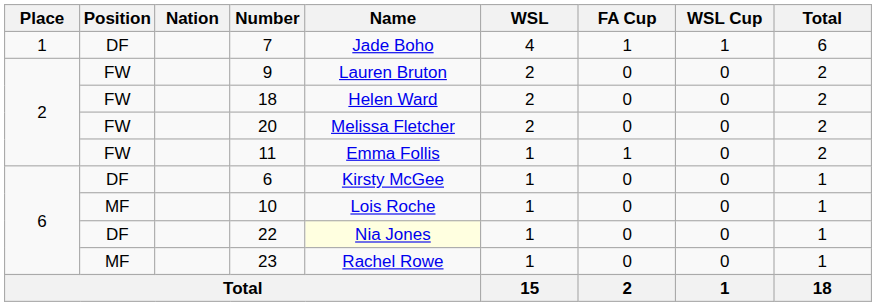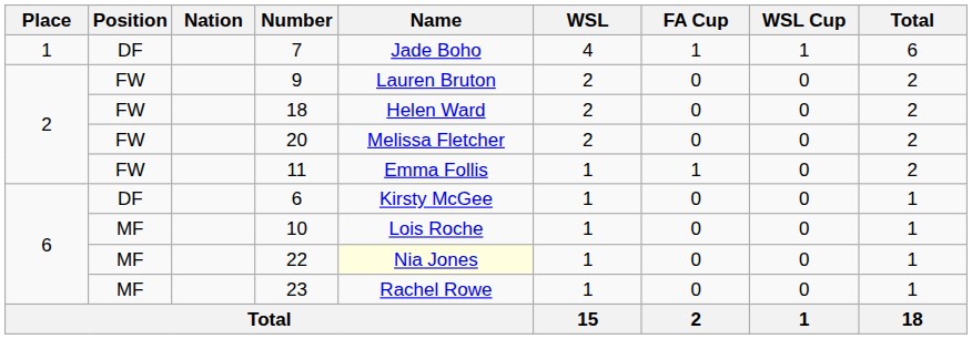 <table class="wikitable" style="font-size: 95%; text-align: center;">
 <tr>
 <th width=60>Place</th>
 <th width=60>Position</th>
 <th width=60>Nation</th>
 <th width=60>Number</th>
 <th width=150>Name</th>
 <th width=80>WSL</th>
 <th width=80>FA Cup</th>
 <th width=80>WSL Cup</th>
 <th width=80>Total</th>
 </tr>
 <tr>
 <td>1</td>
 <td>DF</td>
 <td></td>
 <td>7</td>
 <td><a href='#'>Jade Boho</a></td>
 <td>4</td>
 <td>1</td>
 <td>1</td>
 <td>6</td>
 </tr>
 <tr>
 <td rowspan="4">2</td>
 <td>FW</td>
 <td></td>
 <td>9</td>
 <td><a href='#'>Lauren Bruton</a></td>
 <td>2</td>
 <td>0</td>
 <td>0</td>
 <td>2</td>
 </tr>
 <tr>
 <td>FW</td>
 <td></td>
 <td>18</td>
 <td><a href='#'>Helen Ward</a></td>
 <td>2</td>
 <td>0</td>
 <td>0</td>
 <td>2</td>
 </tr>
 <tr>
 <td>FW</td>
 <td></td>
 <td>20</td>
 <td><a href='#'>Melissa Fletcher</a></td>
 <td>2</td>
 <td>0</td>
 <td>0</td>
 <td>2</td>
 </tr>
 <tr>
 <td>FW</td>
 <td></td>
 <td>11</td>
 <td><a href='#'>Emma Follis</a></td>
 <td>1</td>
 <td>1</td>
 <td>0</td>
 <td>2</td>
 </tr>
 <tr>
 <td rowspan="4">6</td>
 <td>DF</td>
 <td></td>
 <td>6</td>
 <td><a href='#'>Kirsty McGee</a></td>
 <td>1</td>
 <td>0</td>
 <td>0</td>
 <td>1</td>
 </tr>
 <tr>
 <td>MF</td>
 <td></td>
 <td>10</td>
 <td><a href='#'>Lois Roche</a></td>
 <td>1</td>
 <td>0</td>
 <td>0</td>
 <td>1</td>
 </tr>
 <tr>
-<td>DF</td>
+<td>MF</td>
 <td></td>
 <td>22</td>
 <td style="background: lightyellow;"><a href='#'>Nia Jones</a></td>
 <td>1</td>
 <td>0</td>
 <td>0</td>
 <td>1</td>
 </tr>
 <tr>
 <td>MF</td>
 <td></td>
 <td>23</td>
 <td><a href='#'>Rachel Rowe</a></td>
 <td>1</td>
 <td>0</td>
 <td>0</td>
 <td>1</td>
 </tr>
 <tr>
 <th colspan=5>Total</th>
 <th>15</th>
 <th>2</th>
 <th>1</th>
 <th>18</th>
 </tr>
 </table>
